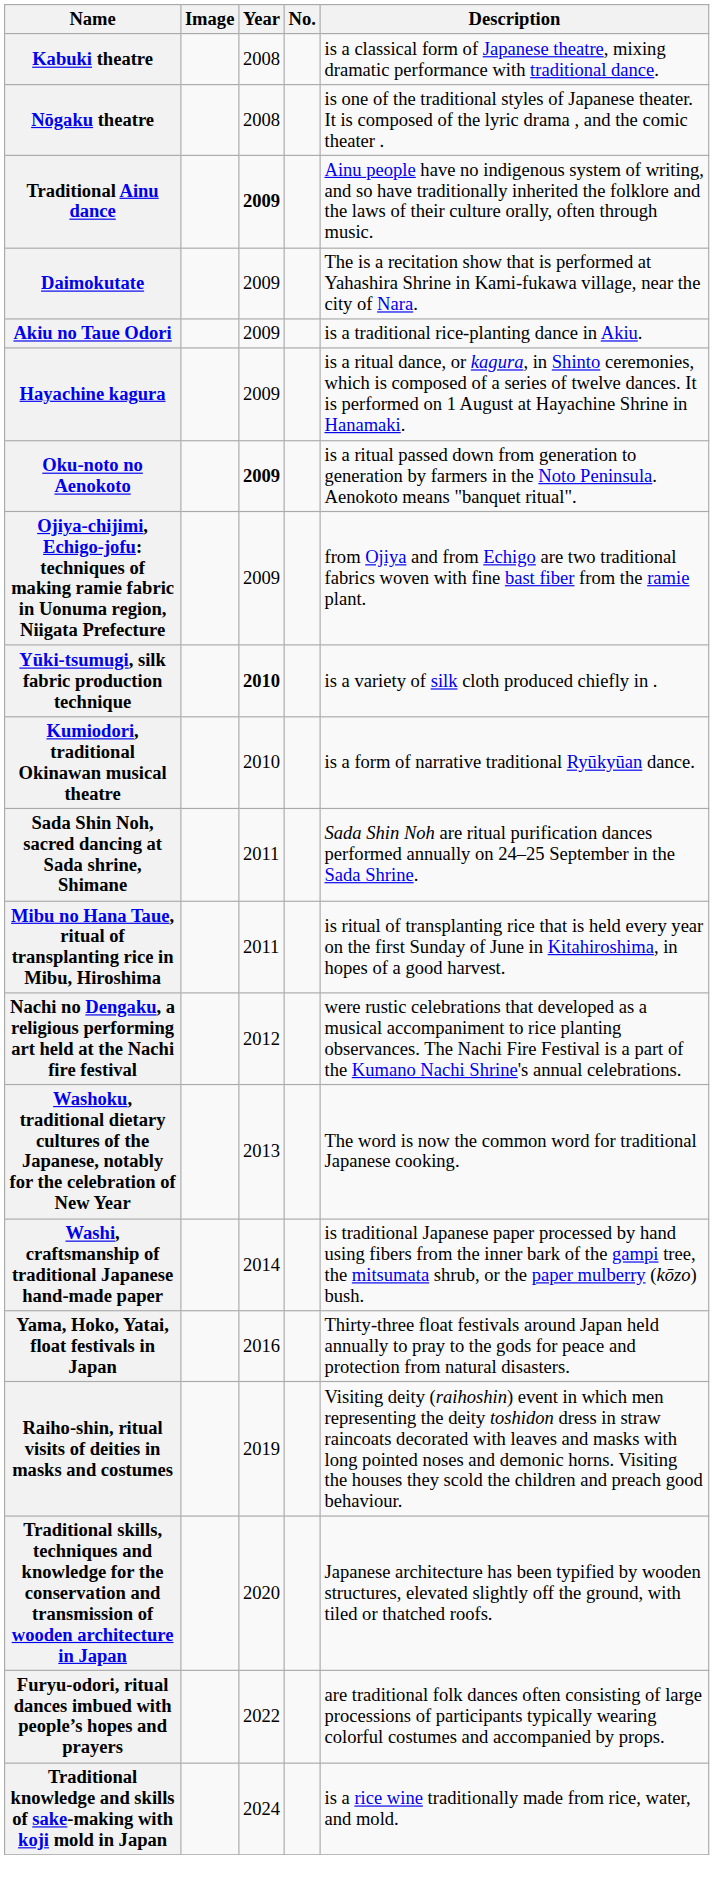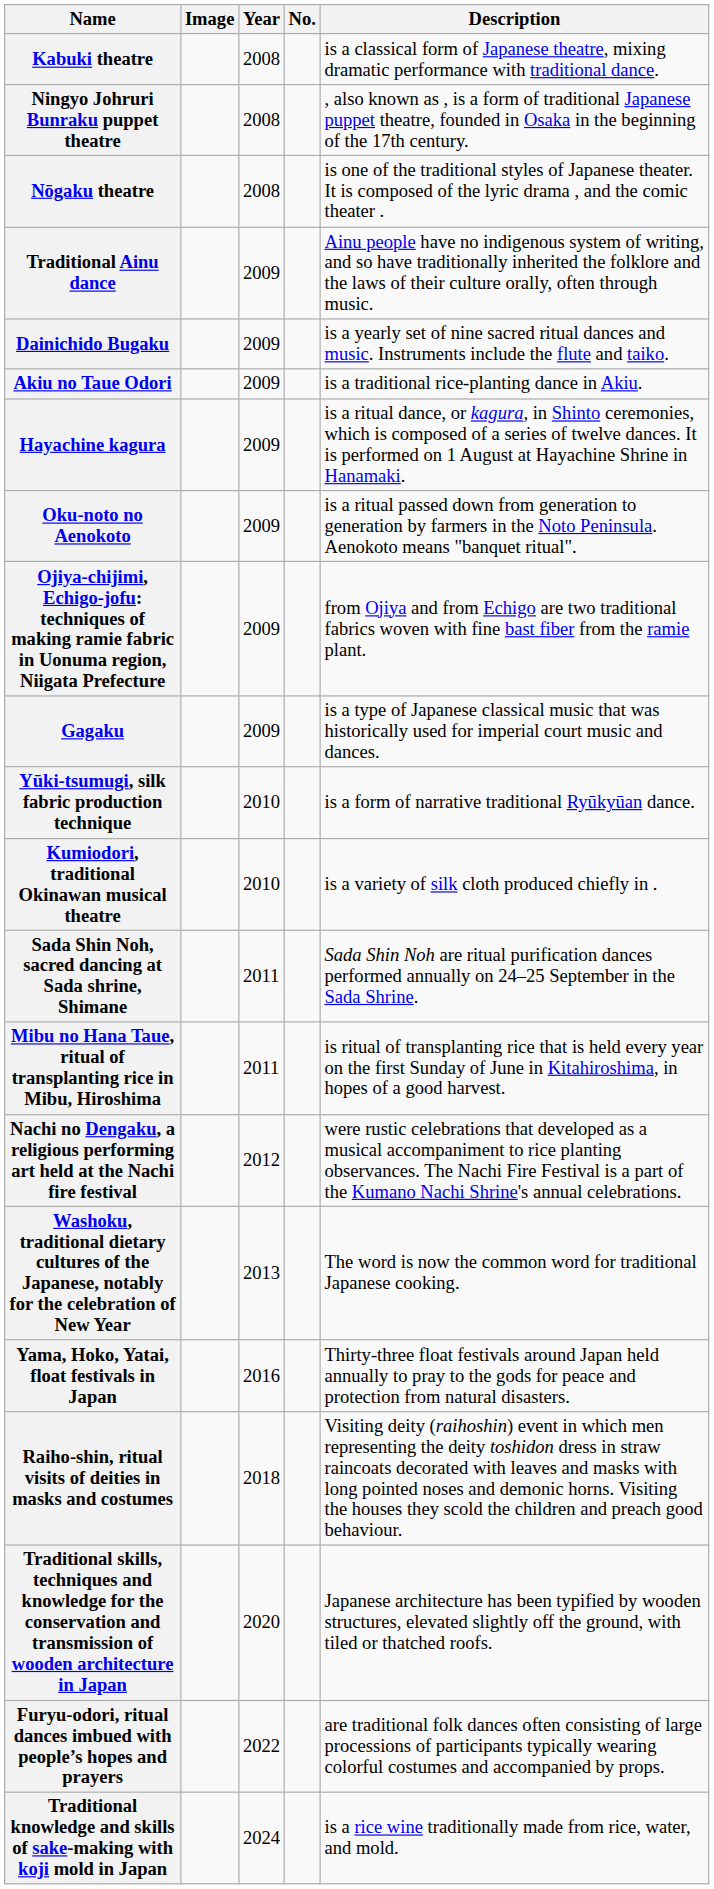 <table class="wikitable sortable plainrowheaders">
 <tr>
 <th style="width:25%">Name</th>
 <th class="unsortable">Image</th>
 <th>Year</th>
 <th>No.</th>
 <th class="unsortable">Description</th>
 </tr>
 <tr>
 <th scope="row"><a href='#'>Kabuki</a> theatre</th>
 <td></td>
 <td>2008</td>
 <td></td>
 <td> is a classical form of <a href='#'>Japanese theatre</a>, mixing dramatic performance with <a href='#'>traditional dance</a>.</td>
 </tr>
 <tr>
+<th scope="row">Ningyo Johruri <a href='#'>Bunraku</a> puppet theatre</th>
+<td></td>
+<td>2008</td>
+<td></td>
+<td>, also known as , is a form of traditional <a href='#'>Japanese puppet</a> theatre, founded in <a href='#'>Osaka</a> in the beginning of the 17th century.</td>
+</tr>
+<tr>
 <th scope="row"><a href='#'>Nōgaku</a> theatre</th>
 <td></td>
 <td>2008</td>
 <td></td>
 <td> is one of the traditional styles of Japanese theater. It is composed of the lyric drama , and the comic theater .</td>
 </tr>
 <tr>
 <th scope="row">Traditional <a href='#'>Ainu dance</a></th>
 <td></td>
-<td><strong>2009</strong></td>
+<td>2009</td>
 <td></td>
 <td><a href='#'>Ainu people</a> have no indigenous system of writing, and so have traditionally inherited the folklore and the laws of their culture orally, often through music.</td>
 </tr>
 <tr>
-<th scope="row"><a href='#'>Daimokutate</a></th>
+<th scope="row"><a href='#'>Dainichido Bugaku</a></th>
 <td></td>
 <td>2009</td>
 <td></td>
-<td>The  is a recitation show that is performed at Yahashira Shrine in Kami-fukawa village, near the city of <a href='#'>Nara</a>.</td>
+<td> is a yearly set of nine sacred ritual dances and <a href='#'>music</a>. Instruments include the <a href='#'>flute</a> and <a href='#'>taiko</a>.</td>
 </tr>
 <tr>
 <th scope="row"><a href='#'>Akiu no Taue Odori</a></th>
 <td></td>
 <td>2009</td>
 <td></td>
 <td> is a traditional rice-planting dance in <a href='#'>Akiu</a>.</td>
 </tr>
 <tr>
 <th scope="row"><a href='#'>Hayachine kagura</a></th>
 <td></td>
 <td>2009</td>
 <td></td>
 <td> is a ritual dance, or <em><a href='#'>kagura</a></em>, in <a href='#'>Shinto</a> ceremonies, which is composed of a series of twelve dances. It is performed on 1 August at Hayachine Shrine in <a href='#'>Hanamaki</a>.</td>
 </tr>
 <tr>
 <th scope="row"><a href='#'>Oku-noto no Aenokoto</a></th>
 <td></td>
-<td><strong>2009</strong></td>
+<td>2009</td>
 <td></td>
 <td> is a ritual passed down from generation to generation by farmers in the <a href='#'>Noto Peninsula</a>. Aenokoto means "banquet ritual".</td>
 </tr>
 <tr>
 <th scope="row"><a href='#'>Ojiya-chijimi</a>, <a href='#'>Echigo-jofu</a>: techniques of making ramie fabric in Uonuma region, Niigata Prefecture</th>
 <td></td>
 <td>2009</td>
 <td></td>
 <td> from <a href='#'>Ojiya</a> and  from <a href='#'>Echigo</a> are two traditional fabrics woven with fine <a href='#'>bast fiber</a> from the <a href='#'>ramie</a> plant.</td>
 </tr>
 <tr>
+<th scope="row"><a href='#'>Gagaku</a></th>
+<td></td>
+<td>2009</td>
+<td></td>
+<td> is a type of Japanese classical music that was historically used for imperial court music and dances.</td>
+</tr>
+<tr>
 <th scope="row"><a href='#'>Yūki-tsumugi</a>, silk fabric production technique</th>
 <td></td>
-<td><strong>2010</strong></td>
+<td>2010</td>
 <td></td>
-<td> is a variety of <a href='#'>silk</a> cloth produced chiefly in .</td>
+<td> is a form of narrative traditional <a href='#'>Ryūkyūan</a> dance.</td>
 </tr>
 <tr>
 <th scope="row"><a href='#'>Kumiodori</a>, traditional Okinawan musical theatre</th>
 <td></td>
 <td>2010</td>
 <td></td>
-<td> is a form of narrative traditional <a href='#'>Ryūkyūan</a> dance.</td>
+<td> is a variety of <a href='#'>silk</a> cloth produced chiefly in .</td>
 </tr>
 <tr>
 <th scope="row">Sada Shin Noh, sacred dancing at Sada shrine, Shimane</th>
 <td></td>
 <td>2011</td>
 <td></td>
 <td><em>Sada Shin Noh</em> are ritual purification dances performed annually on 24–25 September in the <a href='#'>Sada Shrine</a>.</td>
 </tr>
 <tr>
 <th scope="row"><a href='#'>Mibu no Hana Taue</a>, ritual of transplanting rice in Mibu, Hiroshima</th>
 <td></td>
 <td>2011</td>
 <td></td>
 <td> is ritual of transplanting rice that is held every year on the first Sunday of June in <a href='#'>Kitahiroshima</a>, in hopes of a good harvest.</td>
 </tr>
 <tr>
 <th scope="row">Nachi no <a href='#'>Dengaku</a>, a religious performing art held at the Nachi fire festival</th>
 <td></td>
 <td>2012</td>
 <td></td>
 <td> were rustic celebrations that developed as a musical accompaniment to rice planting observances. The Nachi Fire Festival is a part of the <a href='#'>Kumano Nachi Shrine</a>'s annual celebrations.</td>
 </tr>
 <tr>
 <th scope="row"><a href='#'>Washoku</a>, traditional dietary cultures of the Japanese, notably for the celebration of New Year</th>
 <td></td>
 <td>2013</td>
 <td></td>
 <td>The word  is now the common word for traditional Japanese cooking.</td>
 </tr>
 <tr>
-<th scope="row"><a href='#'>Washi</a>, craftsmanship of traditional Japanese hand-made paper</th>
-<td></td>
-<td>2014</td>
-<td></td>
-<td> is traditional Japanese paper processed by hand using fibers from the inner bark of the <a href='#'>gampi</a> tree, the <a href='#'>mitsumata</a> shrub, or the <a href='#'>paper mulberry</a> (<em>kōzo</em>) bush.</td>
-</tr>
-<tr>
 <th scope="row">Yama, Hoko, Yatai, float festivals in Japan</th>
 <td></td>
 <td>2016</td>
 <td></td>
 <td>Thirty-three float festivals around Japan held annually to pray to the gods for peace and protection from natural disasters.</td>
 </tr>
 <tr>
 <th scope="row">Raiho-shin, ritual visits of deities in masks and costumes</th>
 <td></td>
-<td>2019</td>
+<td>2018</td>
 <td></td>
 <td>Visiting deity (<em>raihoshin</em>) event in which men representing the deity <em>toshidon</em> dress in straw raincoats decorated with leaves and masks with long pointed noses and demonic horns. Visiting the houses they scold the children and preach good behaviour.</td>
 </tr>
 <tr>
 <th scope="row">Traditional skills, techniques and knowledge for the conservation and transmission of <a href='#'>wooden architecture in Japan</a></th>
 <td></td>
 <td>2020</td>
 <td></td>
 <td>Japanese architecture has been typified by wooden structures, elevated slightly off the ground, with tiled or thatched roofs.</td>
 </tr>
 <tr>
 <th scope="row">Furyu-odori, ritual dances imbued with people’s hopes and prayers</th>
 <td></td>
 <td>2022</td>
 <td></td>
 <td> are traditional folk dances often consisting of large processions of participants typically wearing colorful costumes and accompanied by props.</td>
 </tr>
 <tr>
 <th scope="row">Traditional knowledge and skills of <a href='#'>sake</a>-making with <a href='#'>koji</a> mold in Japan</th>
 <td></td>
 <td>2024</td>
 <td></td>
 <td> is a <a href='#'>rice wine</a> traditionally made from rice, water, and  mold.</td>
 </tr>
 </table>
